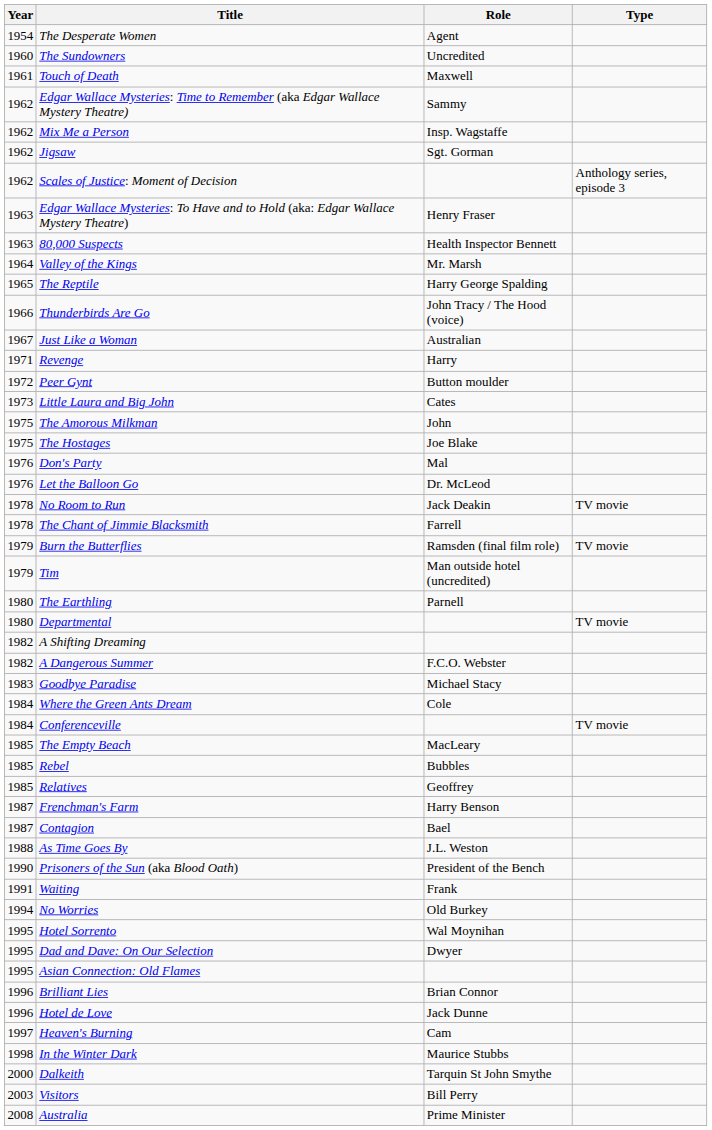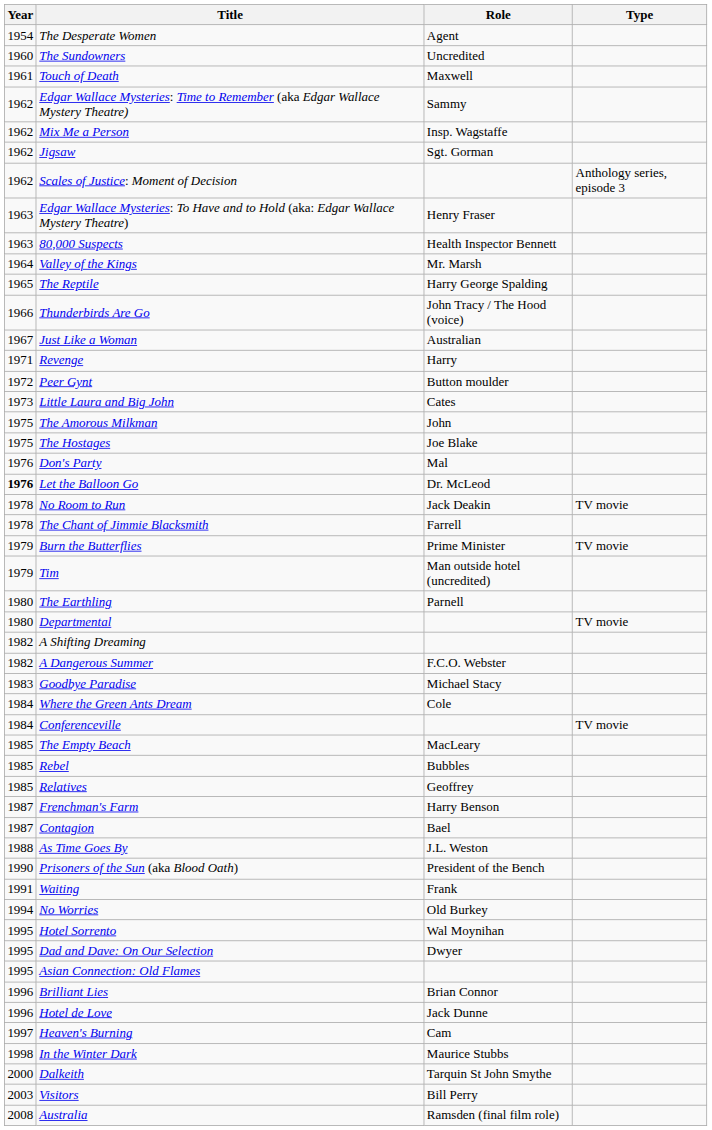 <table class="wikitable">
 <tr>
 <th>Year</th>
 <th>Title</th>
 <th>Role</th>
 <th>Type</th>
 </tr>
 <tr>
 <td>1954</td>
 <td><em>The Desperate Women</em></td>
 <td>Agent</td>
 <td></td>
 </tr>
 <tr>
 <td>1960</td>
 <td><em><a href='#'>The Sundowners</a></em></td>
 <td>Uncredited</td>
 <td></td>
 </tr>
 <tr>
 <td>1961</td>
 <td><em><a href='#'>Touch of Death</a></em></td>
 <td>Maxwell</td>
 <td></td>
 </tr>
 <tr>
 <td>1962</td>
 <td><em><a href='#'>Edgar Wallace Mysteries</a></em>: <em><a href='#'>Time to Remember</a></em> (aka <em>Edgar Wallace Mystery Theatre)</em></td>
 <td>Sammy</td>
 <td></td>
 </tr>
 <tr>
 <td>1962</td>
 <td><em><a href='#'>Mix Me a Person</a></em></td>
 <td>Insp. Wagstaffe</td>
 <td></td>
 </tr>
 <tr>
 <td>1962</td>
 <td><em><a href='#'>Jigsaw</a></em></td>
 <td>Sgt. Gorman</td>
 <td></td>
 </tr>
 <tr>
 <td>1962</td>
 <td><em><a href='#'>Scales of Justice</a></em>: <em>Moment of Decision</em></td>
 <td></td>
 <td>Anthology series, episode 3</td>
 </tr>
 <tr>
 <td>1963</td>
 <td><em><a href='#'>Edgar Wallace Mysteries</a></em>: <em>To Have and to Hold</em> (aka: <em>Edgar Wallace Mystery Theatre</em>)</td>
 <td>Henry Fraser</td>
 <td></td>
 </tr>
 <tr>
 <td>1963</td>
 <td><em><a href='#'>80,000 Suspects</a></em></td>
 <td>Health Inspector Bennett</td>
 <td></td>
 </tr>
 <tr>
 <td>1964</td>
 <td><em><a href='#'>Valley of the Kings</a></em></td>
 <td>Mr. Marsh</td>
 <td></td>
 </tr>
 <tr>
 <td>1965</td>
 <td><em><a href='#'>The Reptile</a></em></td>
 <td>Harry George Spalding</td>
 <td></td>
 </tr>
 <tr>
 <td>1966</td>
 <td><em><a href='#'>Thunderbirds Are Go</a></em></td>
 <td>John Tracy / The Hood (voice)</td>
 <td></td>
 </tr>
 <tr>
 <td>1967</td>
 <td><em><a href='#'>Just Like a Woman</a></em></td>
 <td>Australian</td>
 <td></td>
 </tr>
 <tr>
 <td>1971</td>
 <td><em><a href='#'>Revenge</a></em></td>
 <td>Harry</td>
 <td></td>
 </tr>
 <tr>
 <td>1972</td>
 <td><em><a href='#'>Peer Gynt</a></em></td>
 <td>Button moulder</td>
 <td></td>
 </tr>
 <tr>
 <td>1973</td>
 <td><em><a href='#'>Little Laura and Big John</a></em></td>
 <td>Cates</td>
 <td></td>
 </tr>
 <tr>
 <td>1975</td>
 <td><em><a href='#'>The Amorous Milkman</a></em></td>
 <td>John</td>
 <td></td>
 </tr>
 <tr>
 <td>1975</td>
 <td><em><a href='#'>The Hostages</a></em></td>
 <td>Joe Blake</td>
 <td></td>
 </tr>
 <tr>
 <td>1976</td>
 <td><em><a href='#'>Don's Party</a></em></td>
 <td>Mal</td>
 <td></td>
 </tr>
 <tr>
-<td>1976</td>
+<td><strong>1976</strong></td>
 <td><em><a href='#'>Let the Balloon Go</a></em></td>
 <td>Dr. McLeod</td>
 <td></td>
 </tr>
 <tr>
 <td>1978</td>
 <td><em><a href='#'>No Room to Run</a></em></td>
 <td>Jack Deakin</td>
 <td>TV movie</td>
 </tr>
 <tr>
 <td>1978</td>
 <td><em><a href='#'>The Chant of Jimmie Blacksmith</a></em></td>
 <td>Farrell</td>
 <td></td>
 </tr>
 <tr>
 <td>1979</td>
 <td><em><a href='#'>Burn the Butterflies</a></em></td>
-<td>Ramsden (final film role)</td>
+<td>Prime Minister</td>
 <td>TV movie</td>
 </tr>
 <tr>
 <td>1979</td>
 <td><em><a href='#'>Tim</a></em></td>
 <td>Man outside hotel (uncredited)</td>
 <td></td>
 </tr>
 <tr>
 <td>1980</td>
 <td><em><a href='#'>The Earthling</a></em></td>
 <td>Parnell</td>
 <td></td>
 </tr>
 <tr>
 <td>1980</td>
 <td><em><a href='#'>Departmental</a></em></td>
 <td></td>
 <td>TV movie</td>
 </tr>
 <tr>
 <td>1982</td>
 <td><em>A Shifting Dreaming</em></td>
 <td></td>
 <td></td>
 </tr>
 <tr>
 <td>1982</td>
 <td><em><a href='#'>A Dangerous Summer</a></em></td>
 <td>F.C.O. Webster</td>
 <td></td>
 </tr>
 <tr>
 <td>1983</td>
 <td><em><a href='#'>Goodbye Paradise</a></em></td>
 <td>Michael Stacy</td>
 <td></td>
 </tr>
 <tr>
 <td>1984</td>
 <td><em><a href='#'>Where the Green Ants Dream</a></em></td>
 <td>Cole</td>
 <td></td>
 </tr>
 <tr>
 <td>1984</td>
 <td><em><a href='#'>Conferenceville</a></em></td>
 <td></td>
 <td>TV movie</td>
 </tr>
 <tr>
 <td>1985</td>
 <td><em><a href='#'>The Empty Beach</a></em></td>
 <td>MacLeary</td>
 <td></td>
 </tr>
 <tr>
 <td>1985</td>
 <td><em><a href='#'>Rebel</a></em></td>
 <td>Bubbles</td>
 <td></td>
 </tr>
 <tr>
 <td>1985</td>
 <td><em><a href='#'>Relatives</a></em></td>
 <td>Geoffrey</td>
 <td></td>
 </tr>
 <tr>
 <td>1987</td>
 <td><em><a href='#'>Frenchman's Farm</a></em></td>
 <td>Harry Benson</td>
 <td></td>
 </tr>
 <tr>
 <td>1987</td>
 <td><em><a href='#'>Contagion</a></em></td>
 <td>Bael</td>
 <td></td>
 </tr>
 <tr>
 <td>1988</td>
 <td><em><a href='#'>As Time Goes By</a></em></td>
 <td>J.L. Weston</td>
 <td></td>
 </tr>
 <tr>
 <td>1990</td>
 <td><em><a href='#'>Prisoners of the Sun</a></em> (aka <em>Blood Oath</em>)</td>
 <td>President of the Bench</td>
 <td></td>
 </tr>
 <tr>
 <td>1991</td>
 <td><em><a href='#'>Waiting</a></em></td>
 <td>Frank</td>
 <td></td>
 </tr>
 <tr>
 <td>1994</td>
 <td><em><a href='#'>No Worries</a></em></td>
 <td>Old Burkey</td>
 <td></td>
 </tr>
 <tr>
 <td>1995</td>
 <td><em><a href='#'>Hotel Sorrento</a></em></td>
 <td>Wal Moynihan</td>
 <td></td>
 </tr>
 <tr>
 <td>1995</td>
 <td><em><a href='#'>Dad and Dave: On Our Selection</a></em></td>
 <td>Dwyer</td>
 <td></td>
 </tr>
 <tr>
 <td>1995</td>
 <td><em><a href='#'>Asian Connection: Old Flames</a></em></td>
 <td></td>
 <td></td>
 </tr>
 <tr>
 <td>1996</td>
 <td><em><a href='#'>Brilliant Lies</a></em></td>
 <td>Brian Connor</td>
 <td></td>
 </tr>
 <tr>
 <td>1996</td>
 <td><em><a href='#'>Hotel de Love</a></em></td>
 <td>Jack Dunne</td>
 <td></td>
 </tr>
 <tr>
 <td>1997</td>
 <td><em><a href='#'>Heaven's Burning</a></em></td>
 <td>Cam</td>
 <td></td>
 </tr>
 <tr>
 <td>1998</td>
 <td><em><a href='#'>In the Winter Dark</a></em></td>
 <td>Maurice Stubbs</td>
 <td></td>
 </tr>
 <tr>
 <td>2000</td>
 <td><em><a href='#'>Dalkeith</a></em></td>
 <td>Tarquin St John Smythe</td>
 <td></td>
 </tr>
 <tr>
 <td>2003</td>
 <td><em><a href='#'>Visitors</a></em></td>
 <td>Bill Perry</td>
 <td></td>
 </tr>
 <tr>
 <td>2008</td>
 <td><em><a href='#'>Australia</a></em></td>
-<td>Prime Minister</td>
+<td>Ramsden (final film role)</td>
 <td></td>
 </tr>
 </table>
